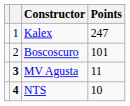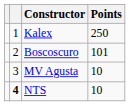 <table class="wikitable" style="font-size: 85%;">
 <tr>
 <th></th>
 <th></th>
 <th>Constructor</th>
 <th>Points</th>
 </tr>
 <tr>
 <td></td>
 <td align=center>1</td>
 <td> <a href='#'>Kalex</a></td>
-<td align=left>247</td>
+<td align=left>250</td>
 </tr>
 <tr>
 <td></td>
 <td align=center>2</td>
 <td> <a href='#'>Boscoscuro</a></td>
 <td align=left>101</td>
 </tr>
 <tr>
 <td></td>
-<td align=center><strong>3</strong></td>
+<td align=center>3</td>
 <td> <a href='#'>MV Agusta</a></td>
-<td align=left>11</td>
+<td align=left>10</td>
 </tr>
 <tr>
 <td></td>
 <td align=center><strong>4</strong></td>
 <td> <a href='#'>NTS</a></td>
 <td align=left>10</td>
 </tr>
 </table>
